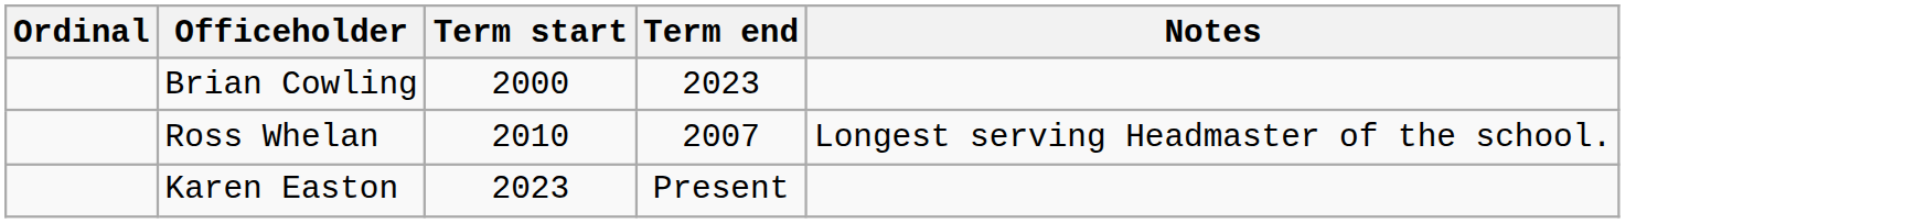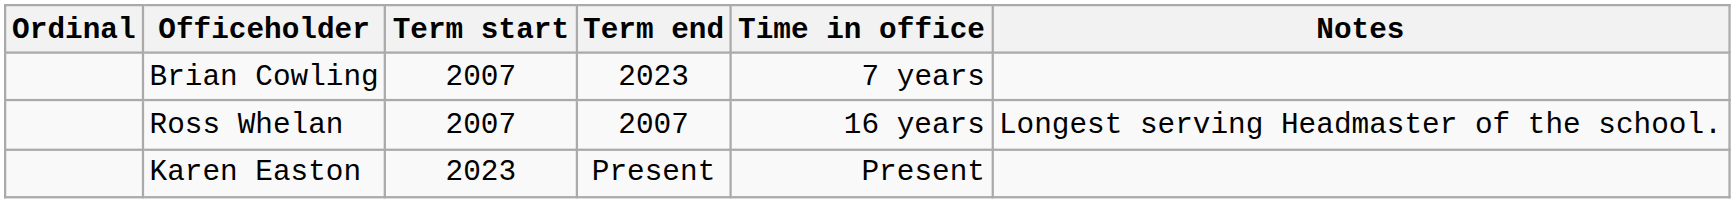 <table class="wikitable sortable">
 <tr>
 <th>Ordinal</th>
 <th>Officeholder</th>
 <th>Term start</th>
 <th>Term end</th>
+<th>Time in office</th>
 <th>Notes</th>
 </tr>
 <tr>
 <td align=center></td>
 <td>Brian Cowling</td>
-<td align=center>2000</td>
+<td align=center>2007</td>
 <td align=center>2023</td>
+<td align=right>7 years</td>
 <td></td>
 </tr>
 <tr>
 <td align=center></td>
 <td>Ross Whelan</td>
-<td align=center>2010</td>
 <td align=center>2007</td>
+<td align=center>2007</td>
+<td align="right">16 years</td>
 <td>Longest serving Headmaster of the school.</td>
 </tr>
 <tr>
 <td align=center></td>
 <td>Karen Easton</td>
 <td align=center>2023</td>
 <td align=center>Present</td>
+<td align="right">Present</td>
 <td></td>
 </tr>
 </table>
